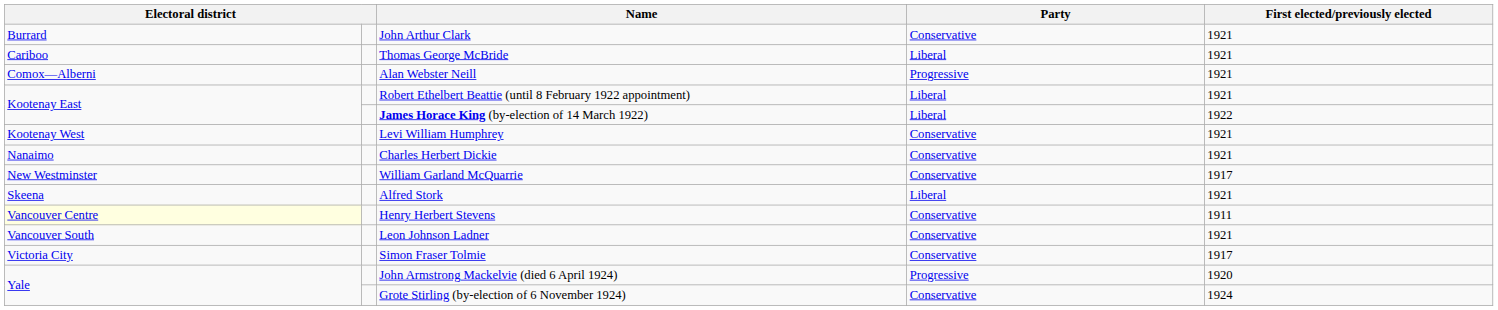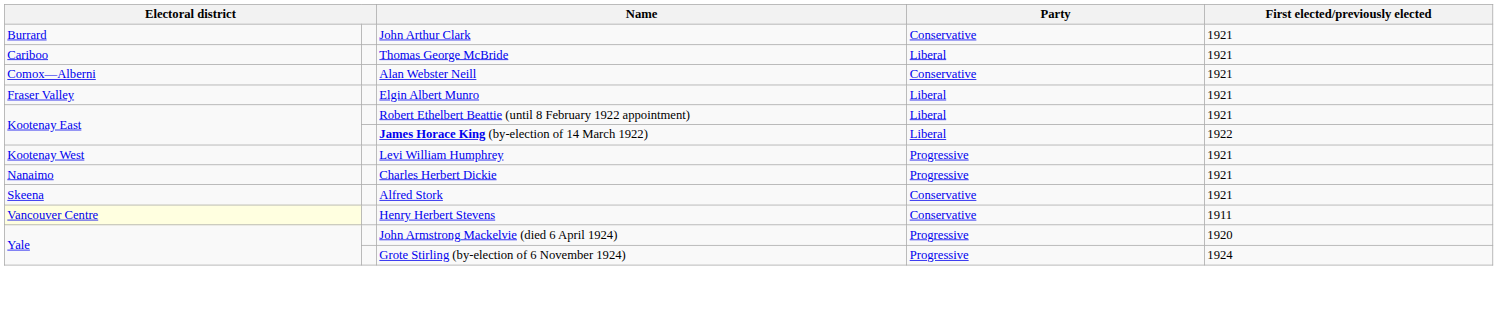 <table class="wikitable" width=95%>
 <tr>
 <th colspan=2 width=25%>Electoral district</th>
 <th>Name</th>
 <th width=20%>Party</th>
 <th>First elected/previously elected</th>
 </tr>
 <tr>
 <td width=24%><a href='#'>Burrard</a></td>
 <td></td>
 <td><a href='#'>John Arthur Clark</a></td>
 <td><a href='#'>Conservative</a></td>
 <td>1921</td>
 </tr>
 <tr>
 <td><a href='#'>Cariboo</a></td>
 <td></td>
 <td><a href='#'>Thomas George McBride</a></td>
 <td><a href='#'>Liberal</a></td>
 <td>1921</td>
 </tr>
 <tr>
 <td><a href='#'>Comox—Alberni</a></td>
 <td></td>
 <td><a href='#'>Alan Webster Neill</a></td>
-<td><a href='#'>Progressive</a></td>
+<td><a href='#'>Conservative</a></td>
+<td>1921</td>
+</tr>
+<tr>
+<td><a href='#'>Fraser Valley</a></td>
+<td></td>
+<td><a href='#'>Elgin Albert Munro</a></td>
+<td><a href='#'>Liberal</a></td>
 <td>1921</td>
 </tr>
 <tr>
 <td rowspan=2><a href='#'>Kootenay East</a></td>
 <td></td>
 <td><a href='#'>Robert Ethelbert Beattie</a> (until 8 February 1922 appointment)</td>
 <td><a href='#'>Liberal</a></td>
 <td>1921</td>
 </tr>
 <tr>
 <td></td>
 <td><strong><a href='#'>James Horace King</a></strong> (by-election of 14 March 1922)</td>
 <td><a href='#'>Liberal</a></td>
 <td>1922</td>
 </tr>
 <tr>
 <td><a href='#'>Kootenay West</a></td>
 <td></td>
 <td><a href='#'>Levi William Humphrey</a></td>
-<td><a href='#'>Conservative</a></td>
+<td><a href='#'>Progressive</a></td>
 <td>1921</td>
 </tr>
 <tr>
 <td><a href='#'>Nanaimo</a></td>
 <td></td>
 <td><a href='#'>Charles Herbert Dickie</a></td>
-<td><a href='#'>Conservative</a></td>
+<td><a href='#'>Progressive</a></td>
 <td>1921</td>
-</tr>
-<tr>
-<td><a href='#'>New Westminster</a></td>
-<td></td>
-<td><a href='#'>William Garland McQuarrie</a></td>
-<td><a href='#'>Conservative</a></td>
-<td>1917</td>
 </tr>
 <tr>
 <td><a href='#'>Skeena</a></td>
 <td></td>
 <td><a href='#'>Alfred Stork</a></td>
-<td><a href='#'>Liberal</a></td>
+<td><a href='#'>Conservative</a></td>
 <td>1921</td>
 </tr>
 <tr>
 <td style="background: lightyellow;"><a href='#'>Vancouver Centre</a></td>
 <td></td>
 <td><a href='#'>Henry Herbert Stevens</a></td>
 <td><a href='#'>Conservative</a></td>
 <td>1911</td>
-</tr>
-<tr>
-<td><a href='#'>Vancouver South</a></td>
-<td></td>
-<td><a href='#'>Leon Johnson Ladner</a></td>
-<td><a href='#'>Conservative</a></td>
-<td>1921</td>
-</tr>
-<tr>
-<td><a href='#'>Victoria City</a></td>
-<td></td>
-<td><a href='#'>Simon Fraser Tolmie</a></td>
-<td><a href='#'>Conservative</a></td>
-<td>1917</td>
 </tr>
 <tr>
 <td rowspan=2><a href='#'>Yale</a></td>
 <td></td>
 <td><a href='#'>John Armstrong Mackelvie</a> (died 6 April 1924)</td>
 <td><a href='#'>Progressive</a></td>
 <td>1920</td>
 </tr>
 <tr>
 <td></td>
 <td><a href='#'>Grote Stirling</a> (by-election of 6 November 1924)</td>
-<td><a href='#'>Conservative</a></td>
+<td><a href='#'>Progressive</a></td>
 <td>1924</td>
 </tr>
 </table>
